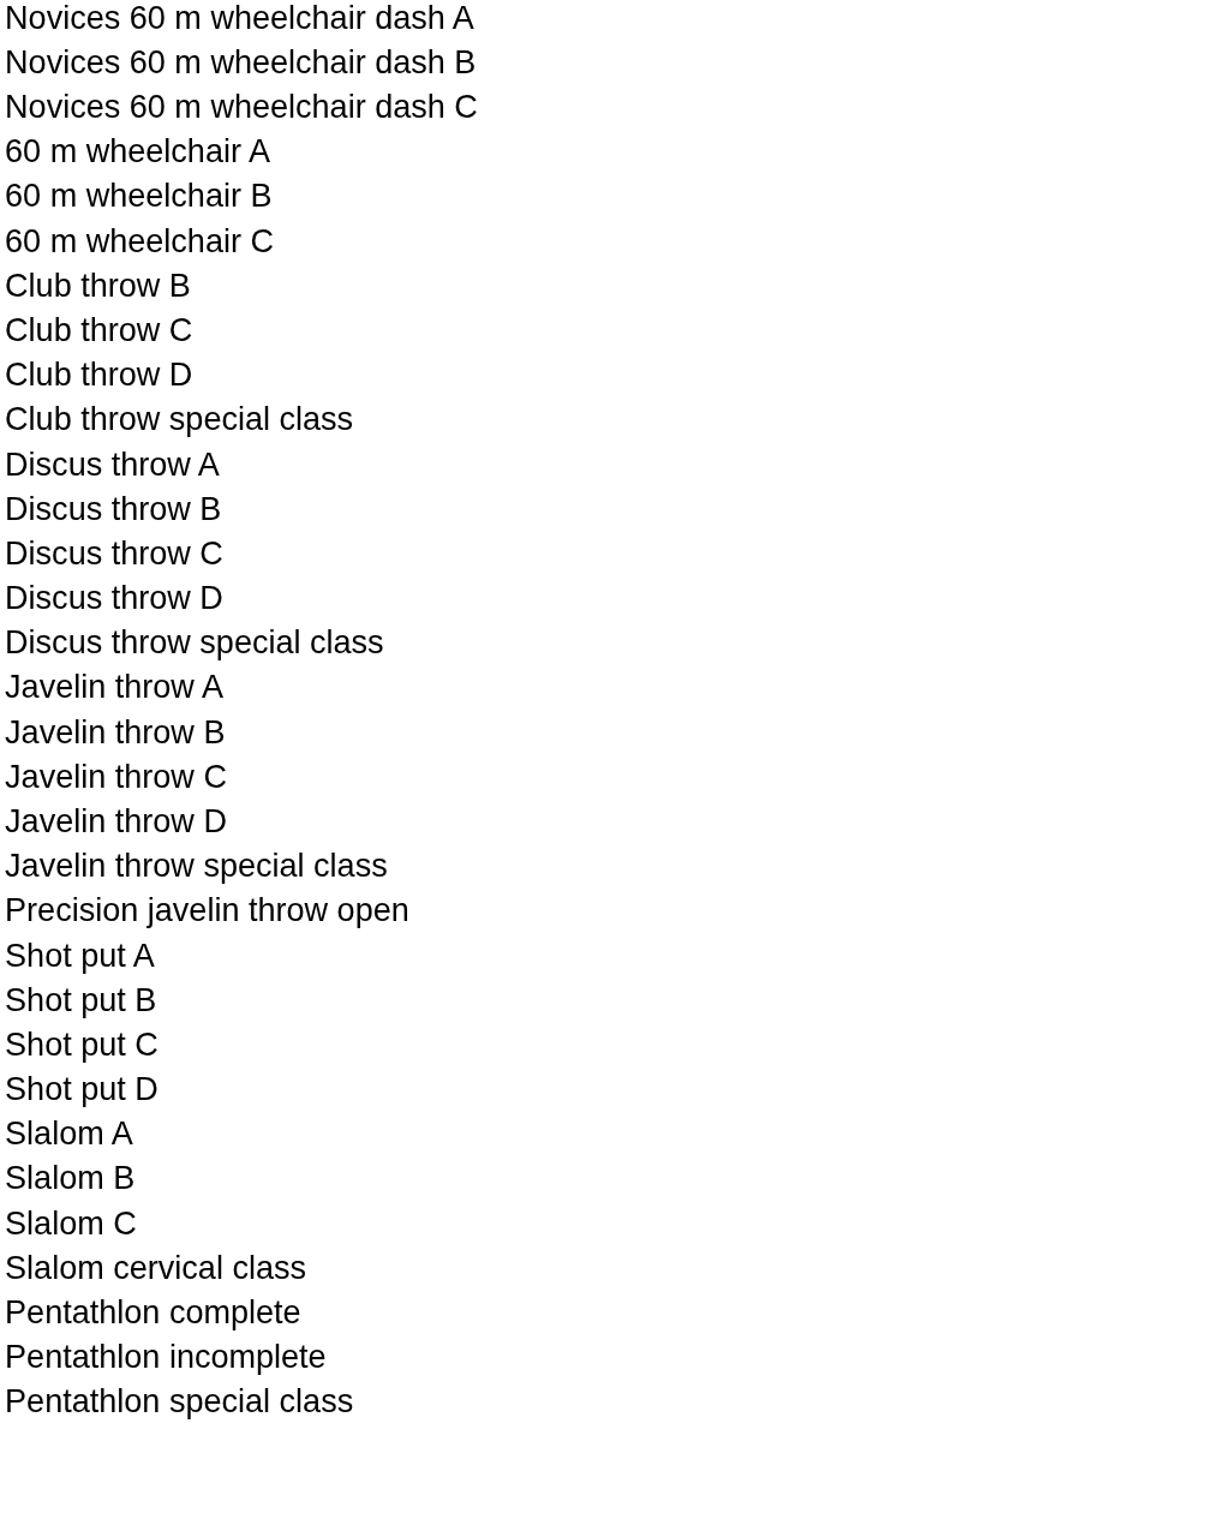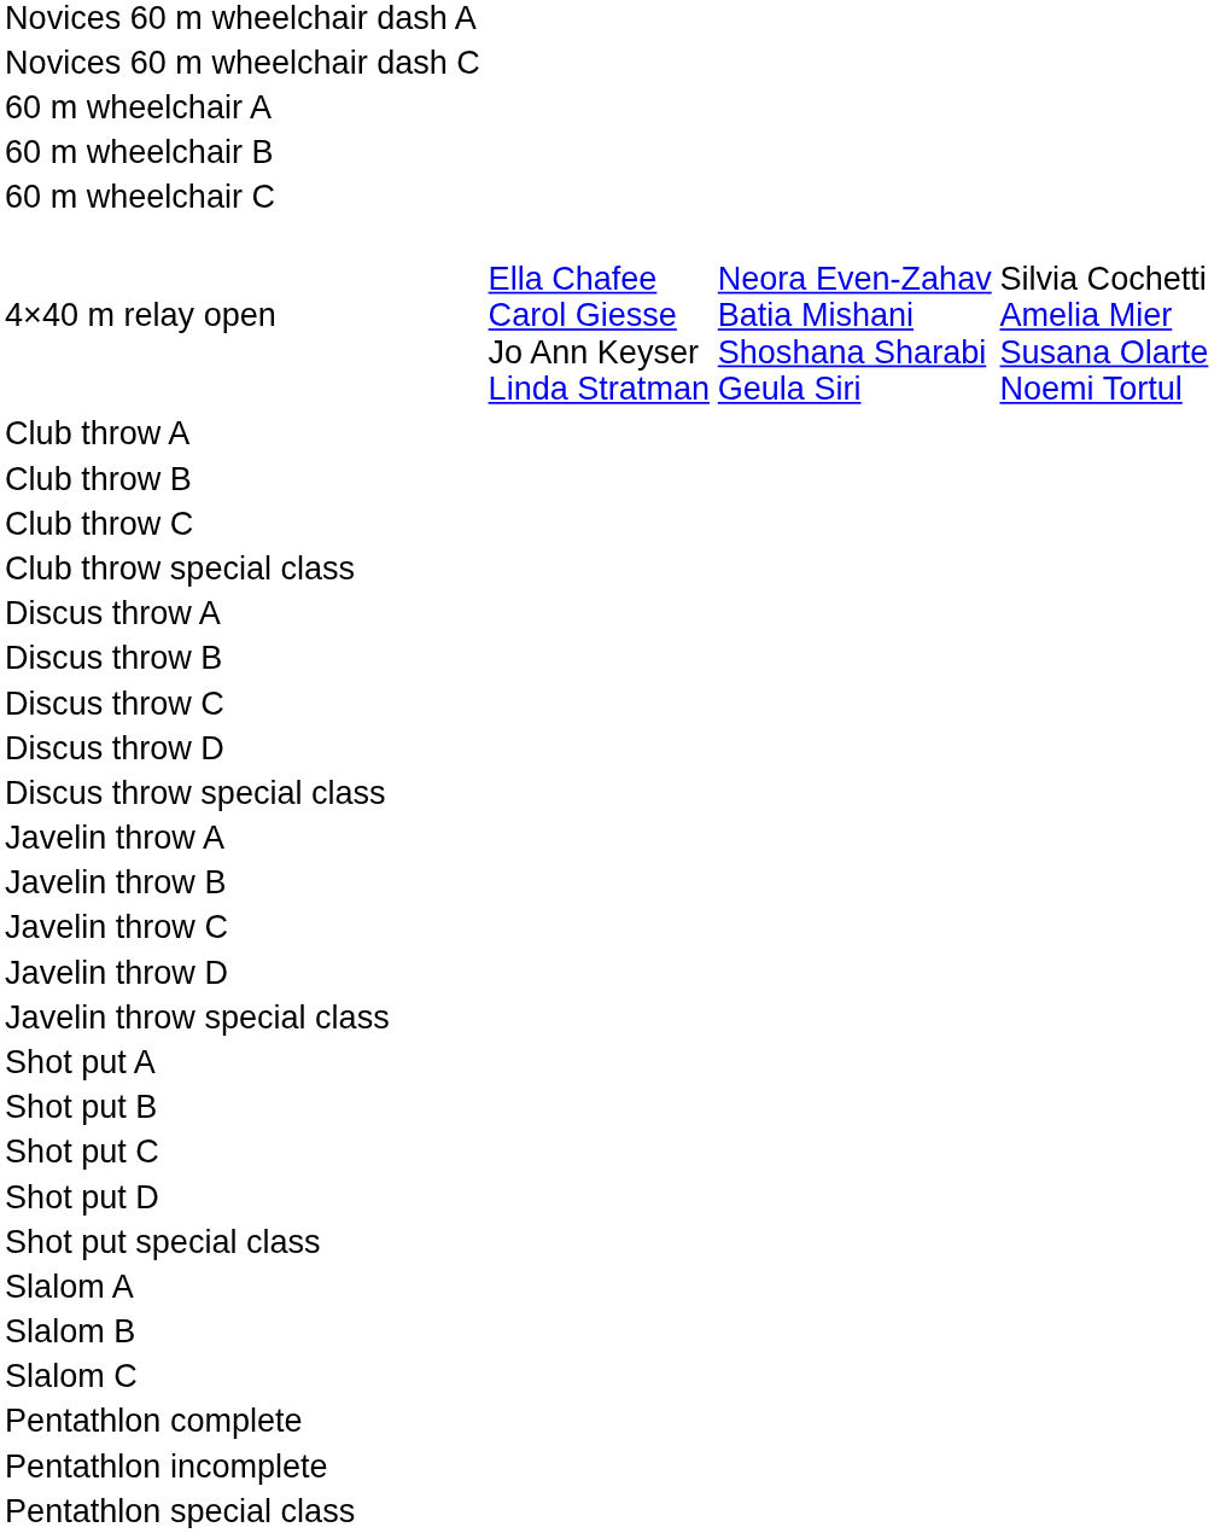 <table>
 <tr>
 <td>Novices 60 m wheelchair dash A<br></td>
-<td></td>
-<td></td>
-<td></td>
-</tr>
-<tr>
-<td>Novices 60 m wheelchair dash B<br></td>
 <td></td>
 <td></td>
 <td></td>
 </tr>
 <tr>
 <td>Novices 60 m wheelchair dash C<br></td>
 <td></td>
 <td></td>
 <td></td>
 </tr>
 <tr>
 <td>60 m wheelchair A<br></td>
 <td></td>
 <td></td>
 <td></td>
 </tr>
 <tr>
 <td>60 m wheelchair B<br></td>
 <td></td>
 <td></td>
 <td></td>
 </tr>
 <tr>
 <td>60 m wheelchair C<br></td>
 <td></td>
 <td></td>
 <td></td>
 </tr>
 <tr>
+<td>4×40 m relay open<br></td>
+<td valign=top> <br> <a href='#'>Ella Chafee</a> <br> <a href='#'>Carol Giesse</a> <br> Jo Ann Keyser <br> <a href='#'>Linda Stratman</a></td>
+<td valign=top> <br> <a href='#'>Neora Even-Zahav</a> <br> <a href='#'>Batia Mishani</a> <br> <a href='#'>Shoshana Sharabi</a> <br> <a href='#'>Geula Siri</a></td>
+<td valign=top> <br> Silvia Cochetti <br> <a href='#'>Amelia Mier</a> <br> <a href='#'>Susana Olarte</a> <br> <a href='#'>Noemi Tortul</a></td>
+</tr>
+<tr>
+<td>Club throw A<br></td>
+<td></td>
+<td></td>
+<td></td>
+</tr>
+<tr>
 <td>Club throw B<br></td>
 <td></td>
 <td></td>
 <td></td>
 </tr>
 <tr>
 <td>Club throw C<br></td>
-<td></td>
-<td></td>
-<td></td>
-</tr>
-<tr>
-<td>Club throw D<br></td>
 <td></td>
 <td></td>
 <td></td>
 </tr>
 <tr>
 <td>Club throw special class<br></td>
 <td></td>
 <td></td>
 <td></td>
 </tr>
 <tr>
 <td>Discus throw A<br></td>
 <td></td>
 <td></td>
 <td></td>
 </tr>
 <tr>
 <td>Discus throw B<br></td>
 <td></td>
 <td></td>
 <td></td>
 </tr>
 <tr>
 <td>Discus throw C<br></td>
 <td></td>
 <td></td>
 <td></td>
 </tr>
 <tr>
 <td>Discus throw D<br></td>
 <td></td>
 <td></td>
 <td></td>
 </tr>
 <tr>
 <td>Discus throw special class<br></td>
 <td></td>
 <td></td>
 <td></td>
 </tr>
 <tr>
 <td>Javelin throw A<br></td>
 <td></td>
 <td></td>
 <td></td>
 </tr>
 <tr>
 <td>Javelin throw B<br></td>
 <td></td>
 <td></td>
 <td></td>
 </tr>
 <tr>
 <td>Javelin throw C<br></td>
 <td></td>
 <td></td>
 <td></td>
 </tr>
 <tr>
 <td>Javelin throw D<br></td>
 <td></td>
 <td></td>
 <td></td>
 </tr>
 <tr>
 <td>Javelin throw special class<br></td>
 <td></td>
 <td></td>
 <td></td>
 </tr>
 <tr>
-<td>Precision javelin throw open<br></td>
-<td></td>
-<td></td>
-<td></td>
-</tr>
-<tr>
 <td>Shot put A<br></td>
 <td></td>
 <td></td>
 <td></td>
 </tr>
 <tr>
 <td>Shot put B<br></td>
 <td></td>
 <td></td>
 <td></td>
 </tr>
 <tr>
 <td>Shot put C<br></td>
 <td></td>
 <td></td>
 <td></td>
 </tr>
 <tr>
 <td>Shot put D<br></td>
 <td></td>
 <td></td>
 <td></td>
 </tr>
 <tr>
+<td>Shot put special class<br></td>
+<td></td>
+<td></td>
+<td></td>
+</tr>
+<tr>
 <td>Slalom A<br></td>
 <td></td>
 <td></td>
 <td></td>
 </tr>
 <tr>
 <td>Slalom B<br></td>
 <td></td>
 <td></td>
 <td></td>
 </tr>
 <tr>
 <td>Slalom C<br></td>
-<td></td>
-<td></td>
-<td></td>
-</tr>
-<tr>
-<td>Slalom cervical class<br></td>
 <td></td>
 <td></td>
 <td></td>
 </tr>
 <tr>
 <td>Pentathlon complete<br></td>
 <td></td>
 <td></td>
 <td></td>
 </tr>
 <tr>
 <td>Pentathlon incomplete<br></td>
 <td></td>
 <td></td>
 <td></td>
 </tr>
 <tr>
 <td>Pentathlon special class<br></td>
 <td></td>
 <td></td>
 <td></td>
 </tr>
 </table>
